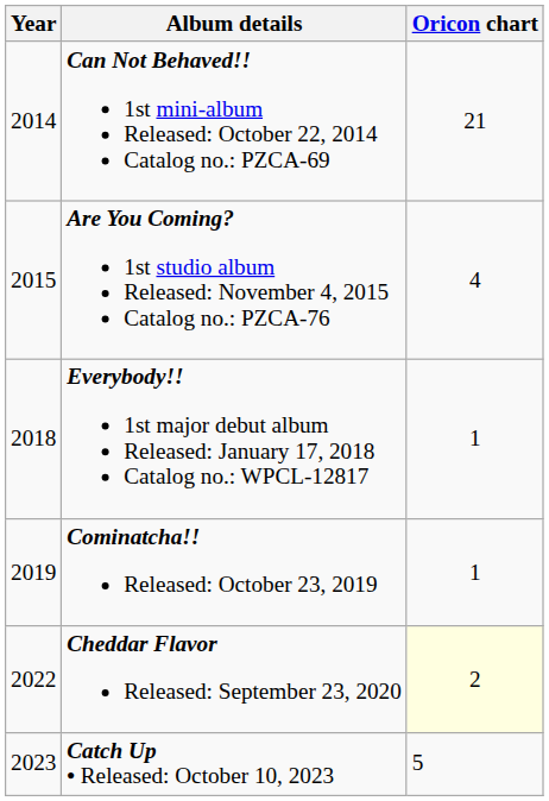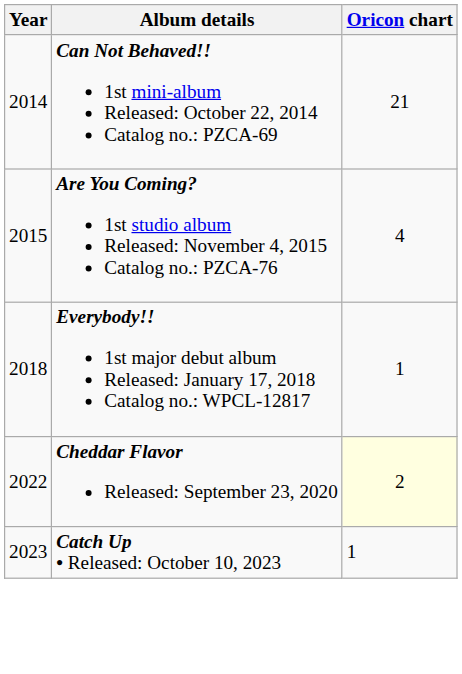 <table class="wikitable">
 <tr>
 <th>Year</th>
 <th>Album details</th>
 <th><a href='#'>Oricon</a> chart</th>
 </tr>
 <tr>
 <td>2014</td>
 <td><strong><em>Can Not Behaved!!</em></strong><br><ul><li>1st <a href='#'>mini-album</a></li><li>Released: October 22, 2014</li><li>Catalog no.: PZCA-69</li></ul></td>
 <td align="center">21</td>
 </tr>
 <tr>
 <td>2015</td>
 <td><strong><em>Are You Coming?</em></strong><br><ul><li>1st <a href='#'>studio album</a></li><li>Released: November 4, 2015</li><li>Catalog no.: PZCA-76</li></ul></td>
 <td align="center">4</td>
 </tr>
 <tr>
 <td>2018</td>
 <td><strong><em>Everybody!!</em></strong><br><ul><li>1st major debut album</li><li>Released: January 17, 2018</li><li>Catalog no.: WPCL-12817</li></ul></td>
 <td align="center">1</td>
 </tr>
 <tr>
-<td>2019</td>
-<td><strong><em>Cominatcha!!</em></strong><br><ul><li>Released: October 23, 2019</li></ul></td>
-<td align="center">1</td>
-</tr>
-<tr>
 <td>2022</td>
 <td><strong><em>Cheddar Flavor</em></strong><br><ul><li>Released: September 23, 2020</li></ul></td>
 <td align="center" style="background: lightyellow;">2</td>
 </tr>
 <tr>
 <td>2023</td>
 <td><strong><em>Catch Up</em></strong><br><strong>•</strong>  Released: October 10, 2023</td>
-<td>5</td>
+<td>1</td>
 </tr>
 </table>
